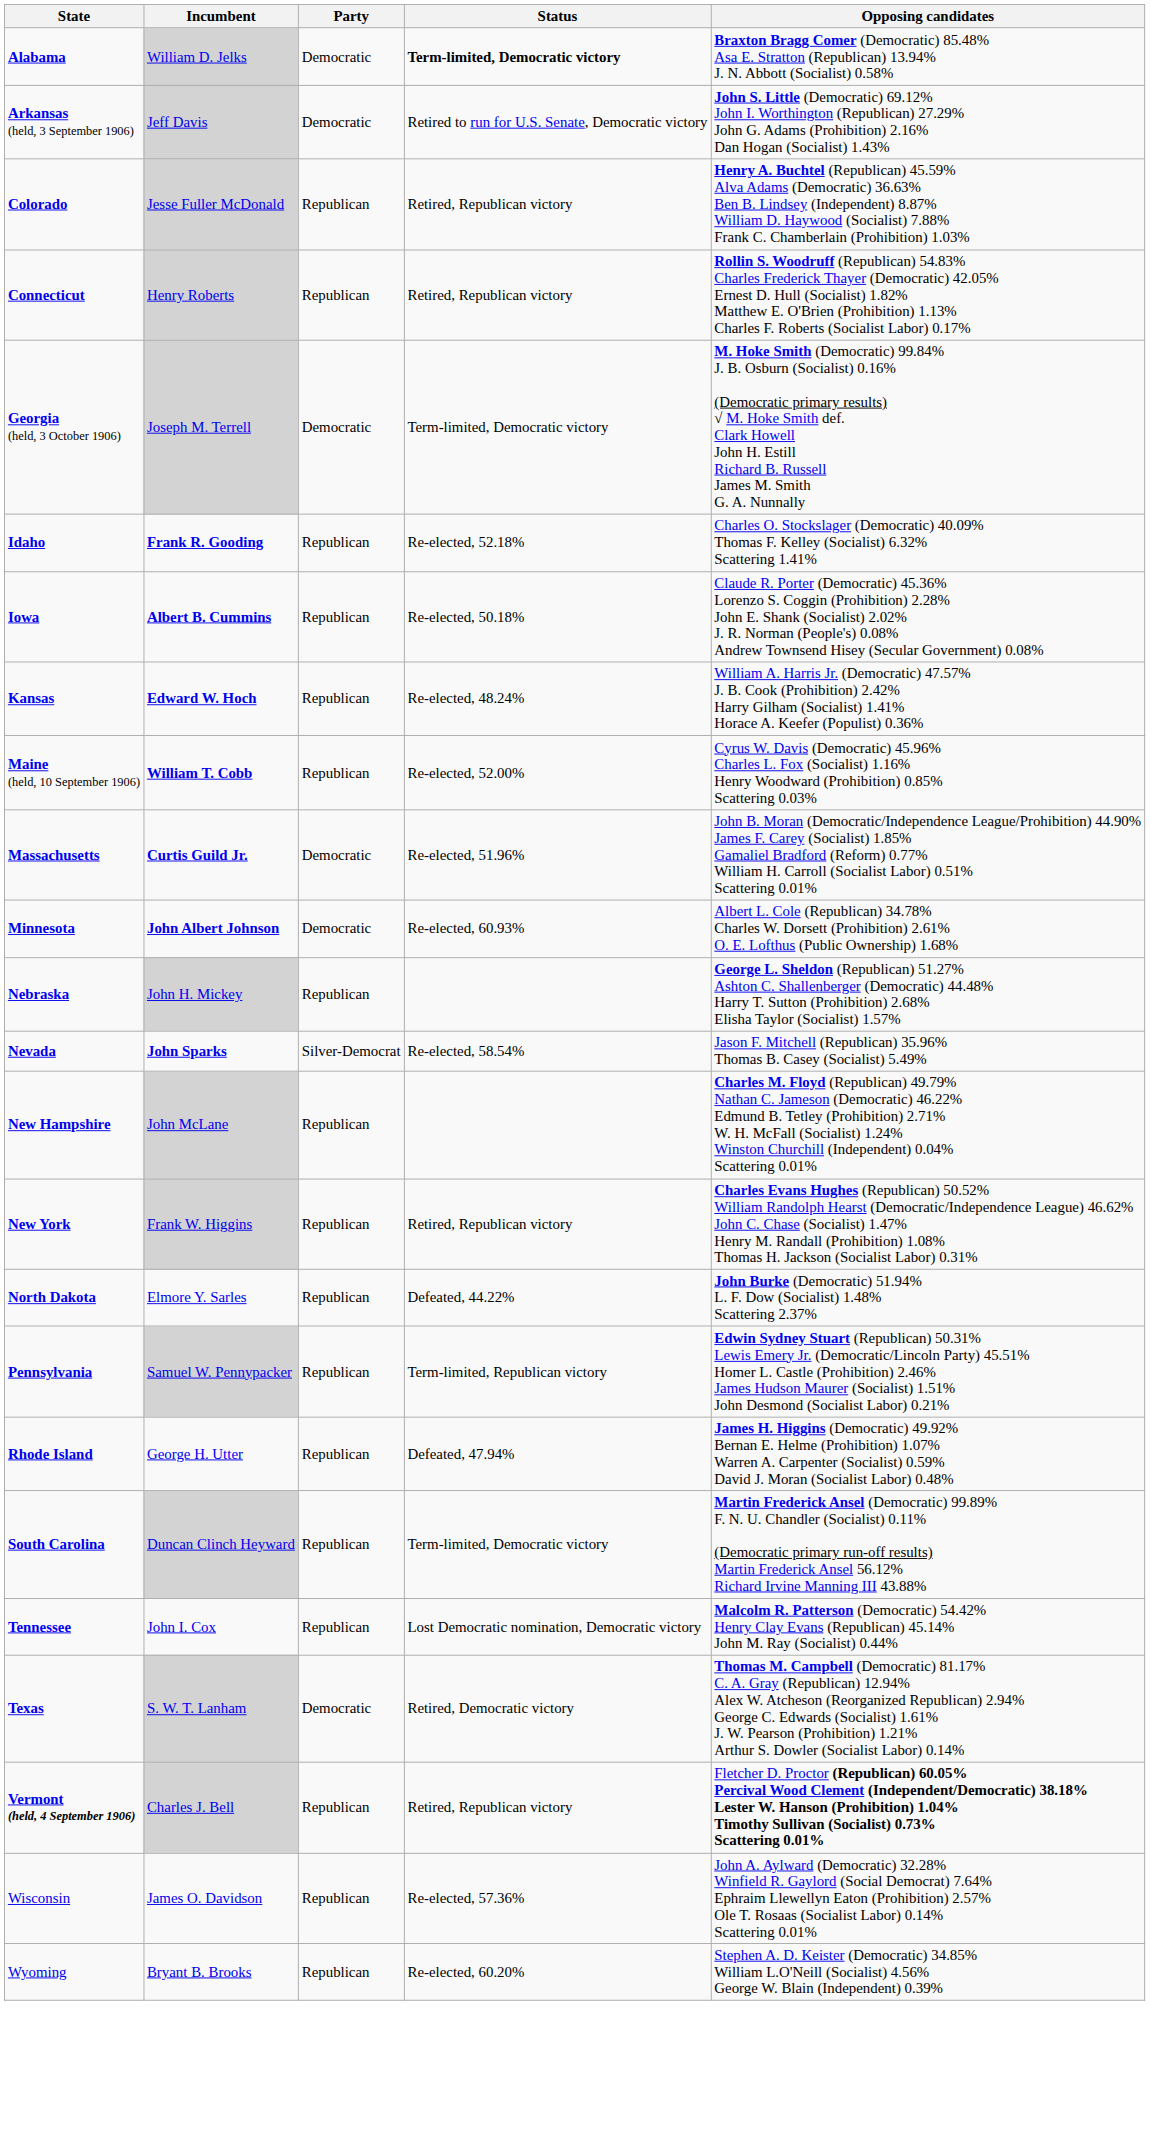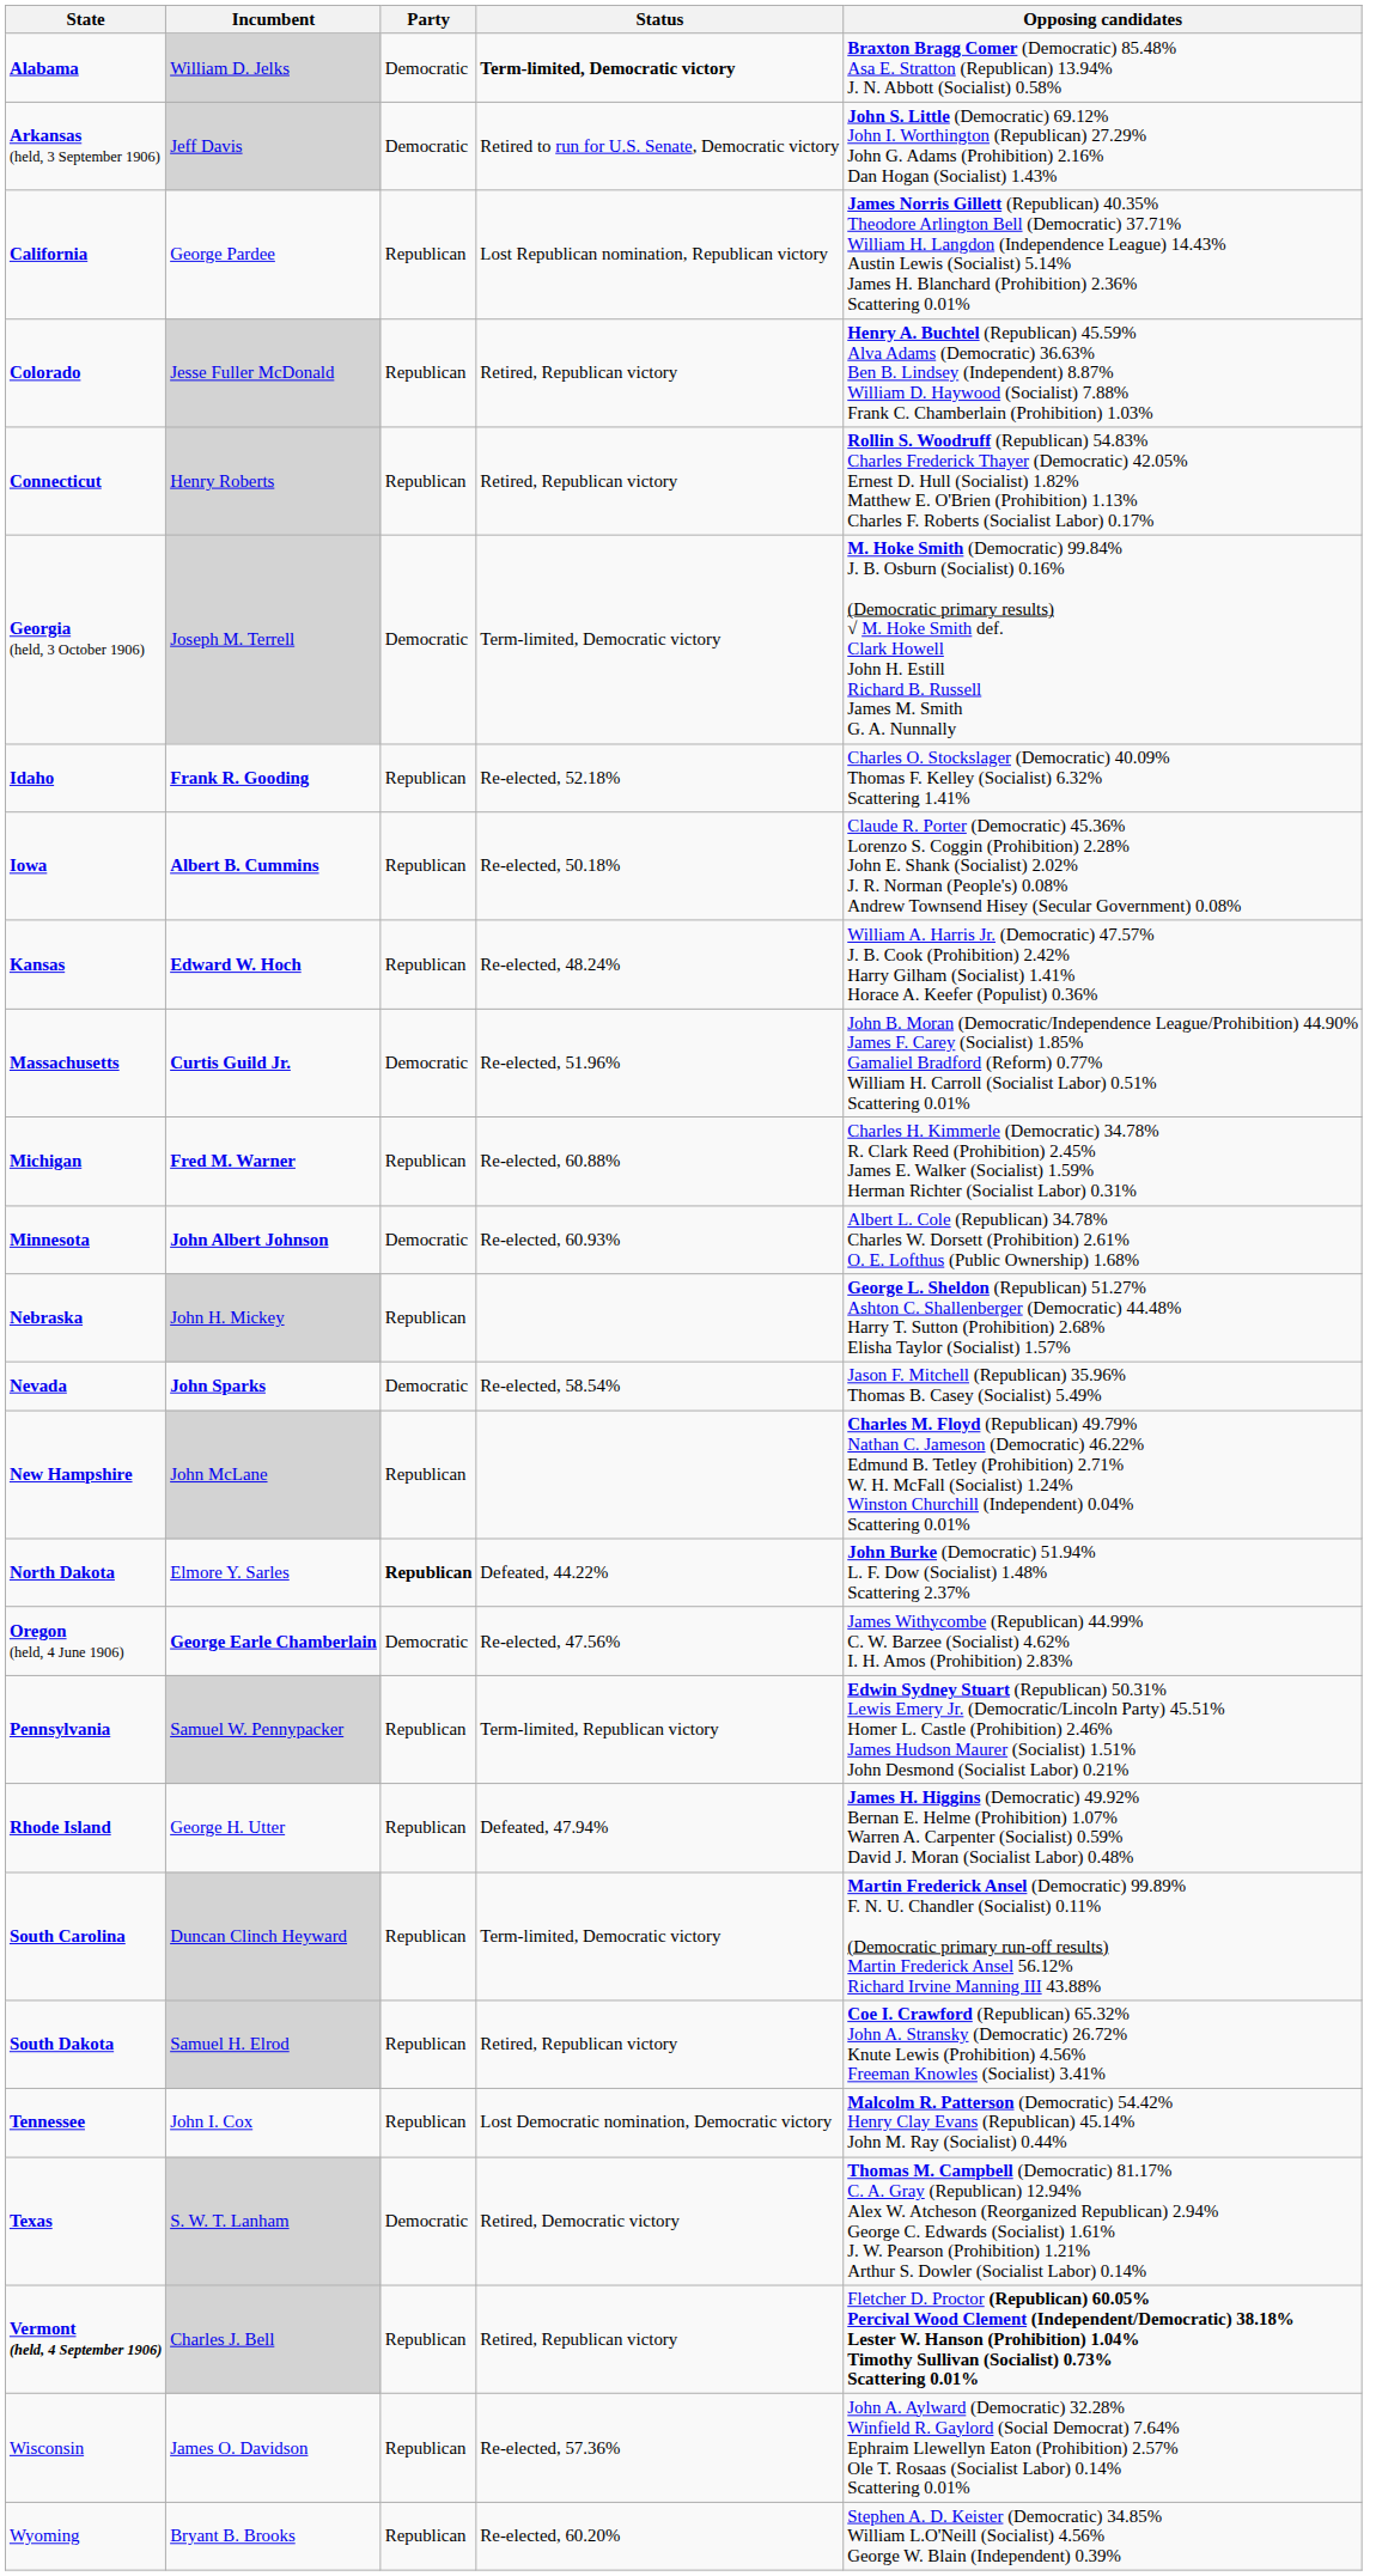 <table class="wikitable">
 <tr>
 <th>State</th>
 <th>Incumbent</th>
 <th>Party</th>
 <th>Status</th>
 <th>Opposing candidates</th>
 </tr>
 <tr>
 <td><strong><a href='#'>Alabama</a></strong></td>
 <td bgcolor="lightgrey"><a href='#'>William D. Jelks</a></td>
 <td>Democratic</td>
 <td><strong>Term-limited, Democratic victory</strong></td>
 <td><strong><a href='#'>Braxton Bragg Comer</a></strong> (Democratic) 85.48%<br><a href='#'>Asa E. Stratton</a> (Republican) 13.94%<br>J. N. Abbott (Socialist) 0.58%<br></td>
 </tr>
 <tr>
 <td><strong><a href='#'>Arkansas</a></strong><br><small>(held, 3 September 1906)</small></td>
 <td bgcolor="lightgrey"><a href='#'>Jeff Davis</a></td>
 <td>Democratic</td>
 <td>Retired to <a href='#'>run for U.S. Senate</a>, Democratic victory</td>
 <td><strong><a href='#'>John S. Little</a></strong> (Democratic) 69.12%<br><a href='#'>John I. Worthington</a> (Republican) 27.29%<br>John G. Adams (Prohibition) 2.16%<br>Dan Hogan (Socialist) 1.43%<br></td>
+</tr>
+<tr>
+<td><strong><a href='#'>California</a></strong></td>
+<td><a href='#'>George Pardee</a></td>
+<td>Republican</td>
+<td>Lost Republican nomination, Republican victory</td>
+<td><strong><a href='#'>James Norris Gillett</a></strong> (Republican) 40.35%<br><a href='#'>Theodore Arlington Bell</a> (Democratic) 37.71%<br><a href='#'>William H. Langdon</a> (Independence League) 14.43%<br>Austin Lewis (Socialist) 5.14%<br>James H. Blanchard (Prohibition) 2.36%<br>Scattering 0.01%<br></td>
 </tr>
 <tr>
 <td><strong><a href='#'>Colorado</a></strong></td>
 <td bgcolor="lightgrey"><a href='#'>Jesse Fuller McDonald</a></td>
 <td>Republican</td>
 <td>Retired, Republican victory</td>
 <td><strong><a href='#'>Henry A. Buchtel</a></strong> (Republican) 45.59%<br><a href='#'>Alva Adams</a> (Democratic) 36.63%<br><a href='#'>Ben B. Lindsey</a> (Independent) 8.87%<br><a href='#'>William D. Haywood</a> (Socialist) 7.88%<br>Frank C. Chamberlain (Prohibition) 1.03%<br></td>
 </tr>
 <tr>
 <td><strong><a href='#'>Connecticut</a></strong></td>
 <td bgcolor="lightgrey"><a href='#'>Henry Roberts</a></td>
 <td>Republican</td>
 <td>Retired, Republican victory</td>
 <td><strong><a href='#'>Rollin S. Woodruff</a></strong> (Republican) 54.83%<br><a href='#'>Charles Frederick Thayer</a> (Democratic) 42.05%<br>Ernest D. Hull (Socialist) 1.82%<br>Matthew E. O'Brien (Prohibition) 1.13%<br>Charles F. Roberts (Socialist Labor) 0.17%<br></td>
 </tr>
 <tr>
 <td><strong><a href='#'>Georgia</a></strong><br><small>(held, 3 October 1906)</small></td>
 <td bgcolor="lightgrey"><a href='#'>Joseph M. Terrell</a></td>
 <td>Democratic</td>
 <td>Term-limited, Democratic victory</td>
 <td><strong><a href='#'>M. Hoke Smith</a></strong> (Democratic) 99.84%<br>J. B. Osburn (Socialist) 0.16%<br><br><u>(Democratic primary results)</u><br>√ <a href='#'>M. Hoke Smith</a> def.<br><a href='#'>Clark Howell</a><br>John H. Estill<br><a href='#'>Richard B. Russell</a><br>James M. Smith<br>G. A. Nunnally<br></td>
 </tr>
 <tr>
 <td><strong><a href='#'>Idaho</a></strong></td>
 <td><strong><a href='#'>Frank R. Gooding</a></strong></td>
 <td>Republican</td>
 <td>Re-elected, 52.18%</td>
 <td><a href='#'>Charles O. Stockslager</a> (Democratic) 40.09%<br>Thomas F. Kelley (Socialist) 6.32%<br>Scattering 1.41%<br></td>
 </tr>
 <tr>
 <td><strong><a href='#'>Iowa</a></strong></td>
 <td><strong><a href='#'>Albert B. Cummins</a></strong></td>
 <td>Republican</td>
 <td>Re-elected, 50.18%</td>
 <td><a href='#'>Claude R. Porter</a> (Democratic) 45.36%<br>Lorenzo S. Coggin (Prohibition) 2.28%<br>John E. Shank (Socialist) 2.02%<br>J. R. Norman (People's) 0.08%<br>Andrew Townsend Hisey (Secular Government) 0.08%<br></td>
 </tr>
 <tr>
 <td><strong><a href='#'>Kansas</a></strong></td>
 <td><strong><a href='#'>Edward W. Hoch</a></strong></td>
 <td>Republican</td>
 <td>Re-elected, 48.24%</td>
 <td><a href='#'>William A. Harris Jr.</a> (Democratic) 47.57%<br>J. B. Cook (Prohibition) 2.42%<br>Harry Gilham (Socialist) 1.41%<br>Horace A. Keefer (Populist) 0.36%<br></td>
 </tr>
 <tr>
-<td><strong><a href='#'>Maine</a></strong><br><small>(held, 10 September 1906)</small></td>
-<td><strong><a href='#'>William T. Cobb</a></strong></td>
-<td>Republican</td>
-<td>Re-elected, 52.00%</td>
-<td><a href='#'>Cyrus W. Davis</a> (Democratic) 45.96%<br><a href='#'>Charles L. Fox</a> (Socialist) 1.16%<br>Henry Woodward (Prohibition) 0.85%<br>Scattering 0.03%<br></td>
-</tr>
-<tr>
 <td><strong><a href='#'>Massachusetts</a></strong></td>
 <td><strong><a href='#'>Curtis Guild Jr.</a></strong></td>
 <td>Democratic</td>
 <td>Re-elected, 51.96%</td>
 <td><a href='#'>John B. Moran</a> (Democratic/Independence League/Prohibition) 44.90%<br><a href='#'>James F. Carey</a> (Socialist) 1.85%<br><a href='#'>Gamaliel Bradford</a> (Reform) 0.77%<br>William H. Carroll (Socialist Labor) 0.51%<br>Scattering 0.01%<br></td>
+</tr>
+<tr>
+<td><strong><a href='#'>Michigan</a></strong></td>
+<td><strong><a href='#'>Fred M. Warner</a></strong></td>
+<td>Republican</td>
+<td>Re-elected, 60.88%</td>
+<td><a href='#'>Charles H. Kimmerle</a> (Democratic) 34.78%<br>R. Clark Reed (Prohibition) 2.45%<br>James E. Walker (Socialist) 1.59%<br>Herman Richter (Socialist Labor) 0.31%<br></td>
 </tr>
 <tr>
 <td><strong><a href='#'>Minnesota</a></strong></td>
 <td><strong><a href='#'>John Albert Johnson</a></strong></td>
 <td>Democratic</td>
 <td>Re-elected, 60.93%</td>
 <td><a href='#'>Albert L. Cole</a> (Republican) 34.78%<br>Charles W. Dorsett (Prohibition) 2.61%<br><a href='#'>O. E. Lofthus</a> (Public Ownership) 1.68%<br></td>
 </tr>
 <tr>
 <td><strong><a href='#'>Nebraska</a></strong></td>
 <td bgcolor="lightgrey"><a href='#'>John H. Mickey</a></td>
 <td>Republican</td>
 <td></td>
 <td><strong><a href='#'>George L. Sheldon</a></strong> (Republican) 51.27%<br><a href='#'>Ashton C. Shallenberger</a> (Democratic) 44.48%<br>Harry T. Sutton (Prohibition) 2.68%<br>Elisha Taylor (Socialist) 1.57%<br></td>
 </tr>
 <tr>
 <td><strong><a href='#'>Nevada</a></strong></td>
 <td><strong><a href='#'>John Sparks</a></strong></td>
-<td>Silver-Democrat</td>
+<td>Democratic</td>
 <td>Re-elected, 58.54%</td>
 <td><a href='#'>Jason F. Mitchell</a> (Republican) 35.96%<br>Thomas B. Casey (Socialist) 5.49%<br></td>
 </tr>
 <tr>
 <td><strong><a href='#'>New Hampshire</a></strong></td>
 <td bgcolor="lightgrey"><a href='#'>John McLane</a></td>
 <td>Republican</td>
 <td></td>
 <td><strong><a href='#'>Charles M. Floyd</a></strong> (Republican) 49.79%<br><a href='#'>Nathan C. Jameson</a> (Democratic) 46.22%<br>Edmund B. Tetley (Prohibition) 2.71%<br>W. H. McFall (Socialist) 1.24%<br><a href='#'>Winston Churchill</a> (Independent) 0.04%<br>Scattering 0.01%<br></td>
 </tr>
 <tr>
-<td><strong><a href='#'>New York</a></strong></td>
-<td bgcolor="lightgrey"><a href='#'>Frank W. Higgins</a></td>
-<td>Republican</td>
-<td>Retired, Republican victory</td>
-<td><strong><a href='#'>Charles Evans Hughes</a></strong> (Republican) 50.52%<br><a href='#'>William Randolph Hearst</a> (Democratic/Independence League) 46.62%<br><a href='#'>John C. Chase</a> (Socialist) 1.47%<br>Henry M. Randall (Prohibition) 1.08%<br>Thomas H. Jackson (Socialist Labor) 0.31%<br></td>
+<td><strong><a href='#'>North Dakota</a></strong></td>
+<td><a href='#'>Elmore Y. Sarles</a></td>
+<td><strong>Republican</strong></td>
+<td>Defeated, 44.22%</td>
+<td><strong><a href='#'>John Burke</a></strong> (Democratic) 51.94%<br>L. F. Dow (Socialist) 1.48%<br>Scattering 2.37%<br></td>
 </tr>
 <tr>
-<td><strong><a href='#'>North Dakota</a></strong></td>
-<td><a href='#'>Elmore Y. Sarles</a></td>
-<td>Republican</td>
-<td>Defeated, 44.22%</td>
-<td><strong><a href='#'>John Burke</a></strong> (Democratic) 51.94%<br>L. F. Dow (Socialist) 1.48%<br>Scattering 2.37%<br></td>
+<td><strong><a href='#'>Oregon</a></strong><br><small>(held, 4 June 1906)</small></td>
+<td><strong><a href='#'>George Earle Chamberlain</a></strong></td>
+<td>Democratic</td>
+<td>Re-elected, 47.56%</td>
+<td><a href='#'>James Withycombe</a> (Republican) 44.99%<br>C. W. Barzee (Socialist) 4.62%<br>I. H. Amos (Prohibition) 2.83%<br></td>
 </tr>
 <tr>
 <td><strong><a href='#'>Pennsylvania</a></strong></td>
 <td bgcolor="lightgrey"><a href='#'>Samuel W. Pennypacker</a></td>
 <td>Republican</td>
 <td>Term-limited, Republican victory</td>
 <td><strong><a href='#'>Edwin Sydney Stuart</a></strong> (Republican) 50.31%<br><a href='#'>Lewis Emery Jr.</a> (Democratic/Lincoln Party) 45.51%<br>Homer L. Castle (Prohibition) 2.46%<br><a href='#'>James Hudson Maurer</a> (Socialist) 1.51%<br>John Desmond (Socialist Labor) 0.21%<br></td>
 </tr>
 <tr>
 <td><strong><a href='#'>Rhode Island</a></strong></td>
 <td><a href='#'>George H. Utter</a></td>
 <td>Republican</td>
 <td>Defeated, 47.94%</td>
 <td><strong><a href='#'>James H. Higgins</a></strong> (Democratic) 49.92%<br>Bernan E. Helme (Prohibition) 1.07%<br>Warren A. Carpenter (Socialist) 0.59%<br>David J. Moran (Socialist Labor) 0.48%<br></td>
 </tr>
 <tr>
 <td><strong><a href='#'>South Carolina</a></strong></td>
 <td bgcolor="lightgrey"><a href='#'>Duncan Clinch Heyward</a></td>
 <td>Republican</td>
 <td>Term-limited, Democratic victory</td>
 <td><strong><a href='#'>Martin Frederick Ansel</a></strong> (Democratic) 99.89%<br>F. N. U. Chandler (Socialist) 0.11%<br><br><u>(Democratic primary run-off results)</u><br><a href='#'>Martin Frederick Ansel</a> 56.12%<br><a href='#'>Richard Irvine Manning III</a> 43.88%<br></td>
+</tr>
+<tr>
+<td><strong><a href='#'>South Dakota</a></strong></td>
+<td bgcolor="lightgrey"><a href='#'>Samuel H. Elrod</a></td>
+<td>Republican</td>
+<td>Retired, Republican victory</td>
+<td><strong><a href='#'>Coe I. Crawford</a></strong> (Republican) 65.32%<br><a href='#'>John A. Stransky</a> (Democratic) 26.72%<br>Knute Lewis (Prohibition) 4.56%<br><a href='#'>Freeman Knowles</a> (Socialist) 3.41%<br></td>
 </tr>
 <tr>
 <td><strong><a href='#'>Tennessee</a></strong></td>
 <td><a href='#'>John I. Cox</a></td>
 <td>Republican</td>
 <td>Lost Democratic nomination, Democratic victory</td>
 <td><strong><a href='#'>Malcolm R. Patterson</a></strong> (Democratic) 54.42%<br><a href='#'>Henry Clay Evans</a> (Republican) 45.14%<br>John M. Ray (Socialist) 0.44%<br></td>
 </tr>
 <tr>
 <td><strong><a href='#'>Texas</a></strong></td>
 <td bgcolor="lightgrey"><a href='#'>S. W. T. Lanham</a></td>
 <td>Democratic</td>
 <td>Retired, Democratic victory</td>
 <td><strong><a href='#'>Thomas M. Campbell</a></strong> (Democratic) 81.17%<br><a href='#'>C. A. Gray</a> (Republican) 12.94%<br>Alex W. Atcheson (Reorganized Republican) 2.94%<br>George C. Edwards (Socialist) 1.61%<br>J. W. Pearson (Prohibition) 1.21%<br>Arthur S. Dowler (Socialist Labor) 0.14%<br></td>
 </tr>
 <tr>
 <td><strong><a href='#'>Vermont</a><em><br><small>(held, 4 September 1906)</small></td>
 <td bgcolor="lightgrey"><a href='#'>Charles J. Bell</a></td>
 <td>Republican</td>
 <td>Retired, Republican victory</td>
 <td></strong><a href='#'>Fletcher D. Proctor</a><strong> (Republican) 60.05%<br><a href='#'>Percival Wood Clement</a> (Independent/Democratic) 38.18%<br>Lester W. Hanson (Prohibition) 1.04%<br>Timothy Sullivan (Socialist) 0.73%<br>Scattering 0.01%<br></td>
 </tr>
 <tr>
 <td></strong><a href='#'>Wisconsin</a><strong></td>
 <td></strong><a href='#'>James O. Davidson</a><strong></td>
 <td>Republican</td>
 <td>Re-elected, 57.36%</td>
 <td><a href='#'>John A. Aylward</a> (Democratic) 32.28%<br><a href='#'>Winfield R. Gaylord</a> (Social Democrat) 7.64%<br>Ephraim Llewellyn Eaton (Prohibition) 2.57%<br>Ole T. Rosaas (Socialist Labor) 0.14%<br>Scattering 0.01%<br></td>
 </tr>
 <tr>
 <td></strong><a href='#'>Wyoming</a><strong></td>
 <td></strong><a href='#'>Bryant B. Brooks</a><strong></td>
 <td>Republican</td>
 <td>Re-elected, 60.20%</td>
 <td><a href='#'>Stephen A. D. Keister</a> (Democratic) 34.85%<br>William L.O'Neill (Socialist) 4.56%<br>George W. Blain (Independent) 0.39%<br></td>
 </tr>
 </table>
